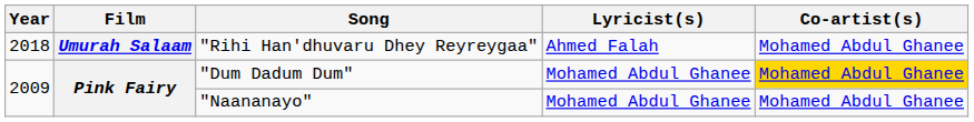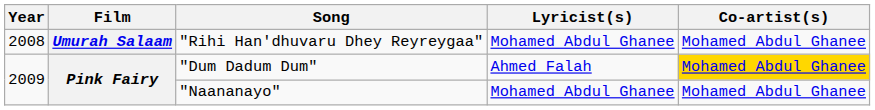 <table class="wikitable plainrowheaders">
 <tr>
 <th scope="col">Year</th>
 <th scope="col">Film</th>
 <th scope="col">Song</th>
 <th scope="col">Lyricist(s)</th>
 <th scope="col">Co-artist(s)</th>
 </tr>
 <tr>
-<td>2018</td>
+<td>2008</td>
 <th scope="row"><a href='#'><em>Umurah Salaam</em></a></th>
 <td>"Rihi Han'dhuvaru Dhey Reyreygaa"</td>
-<td><a href='#'>Ahmed Falah</a></td>
+<td><a href='#'>Mohamed Abdul Ghanee</a></td>
 <td><a href='#'>Mohamed Abdul Ghanee</a></td>
 </tr>
 <tr>
 <td rowspan="2">2009</td>
 <th scope="row" rowspan="2"><em>Pink Fairy</em></th>
 <td>"Dum Dadum Dum"</td>
-<td><a href='#'>Mohamed Abdul Ghanee</a></td>
+<td><a href='#'>Ahmed Falah</a></td>
 <td style="background: gold;"><a href='#'>Mohamed Abdul Ghanee</a></td>
 </tr>
 <tr>
 <td>"Naananayo"</td>
 <td><a href='#'>Mohamed Abdul Ghanee</a></td>
 <td><a href='#'>Mohamed Abdul Ghanee</a></td>
 </tr>
 </table>
